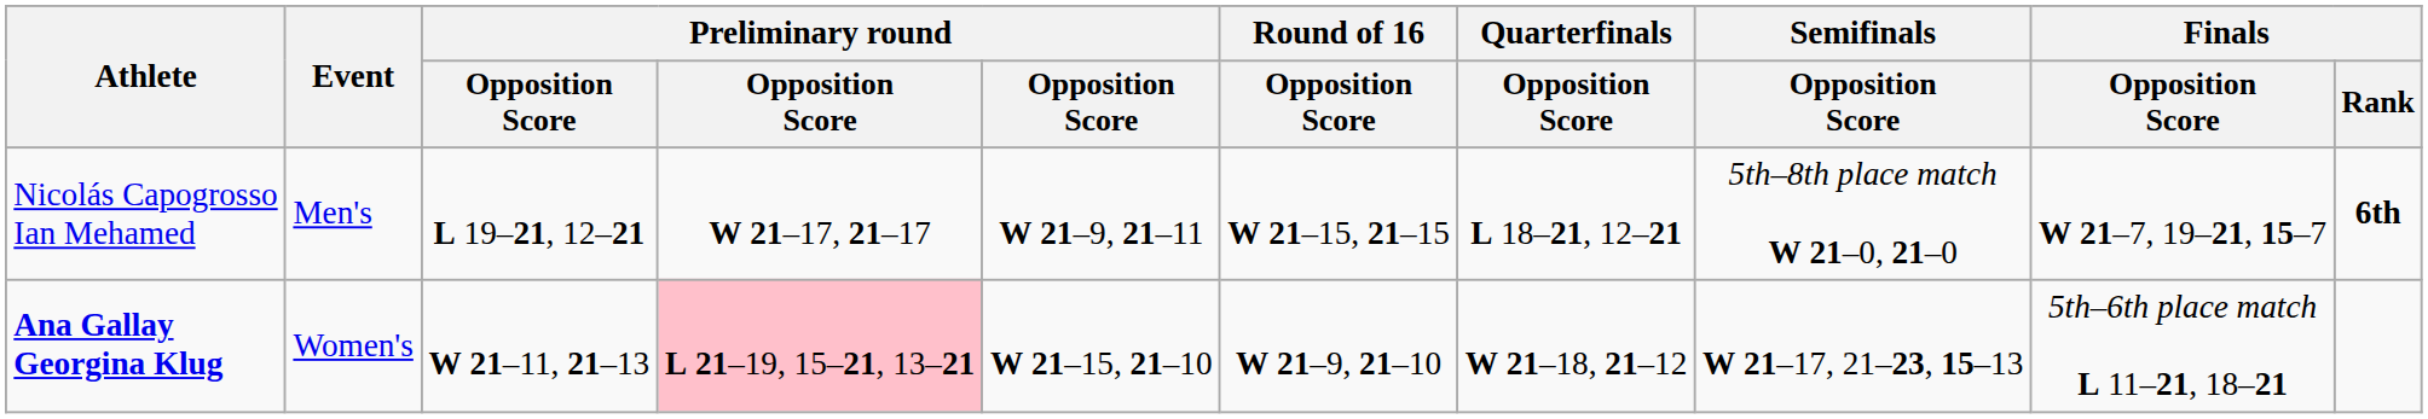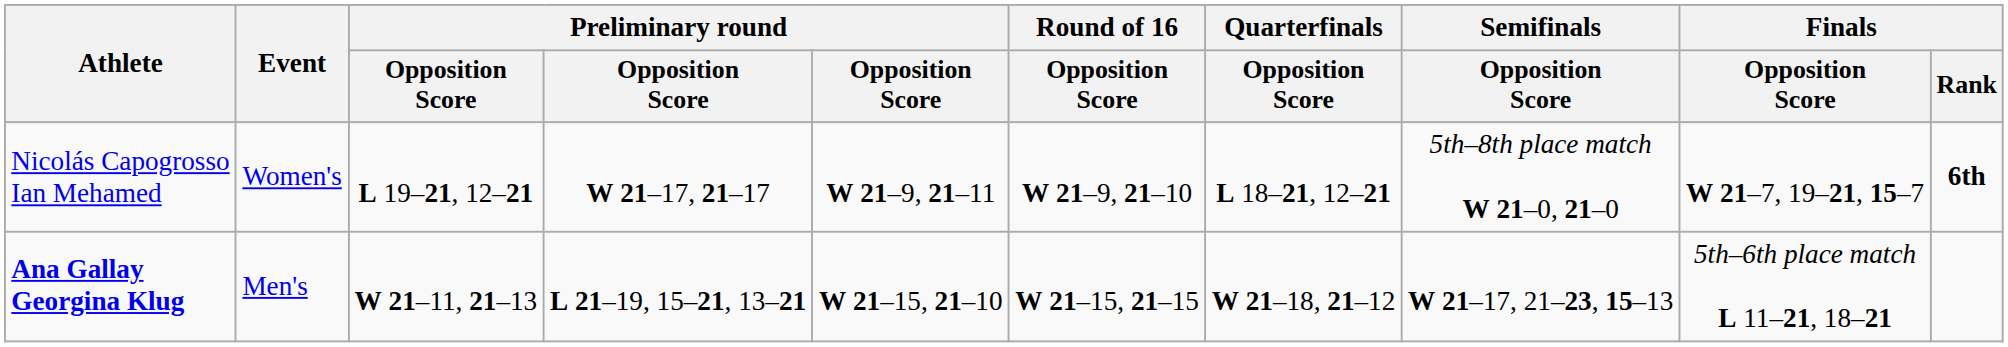 <table class="wikitable" border="1" style="font-size:90%">
 <tr>
 <th rowspan=2>Athlete</th>
 <th rowspan=2>Event</th>
 <th colspan=3>Preliminary round</th>
 <th>Round of 16</th>
 <th>Quarterfinals</th>
 <th>Semifinals</th>
 <th colspan=2>Finals</th>
 </tr>
 <tr style="font-size:95%">
 <th>Opposition<br>Score</th>
 <th>Opposition<br>Score</th>
 <th>Opposition<br>Score</th>
 <th>Opposition<br>Score</th>
 <th>Opposition<br>Score</th>
 <th>Opposition<br>Score</th>
 <th>Opposition<br>Score</th>
 <th>Rank</th>
 </tr>
 <tr align=center>
 <td align=left><a href='#'>Nicolás Capogrosso</a> <br> <a href='#'>Ian Mehamed</a></td>
-<td align=left><a href='#'>Men's</a></td>
+<td align=left><a href='#'>Women's</a></td>
 <td><br><strong>L</strong> 19–<strong>21</strong>, 12–<strong>21</strong></td>
 <td><br><strong>W</strong> <strong>21</strong>–17, <strong>21</strong>–17</td>
 <td><br><strong>W</strong> <strong>21</strong>–9, <strong>21</strong>–11</td>
-<td><br><strong>W</strong> <strong>21</strong>–15, <strong>21</strong>–15</td>
+<td><br><strong>W</strong> <strong>21</strong>–9, <strong>21</strong>–10</td>
 <td><br><strong>L</strong> 18–<strong>21</strong>, 12–<strong>21</strong></td>
 <td><em>5th–8th place match</em><br><br><strong>W</strong> <strong>21</strong>–0, <strong>21</strong>–0</td>
 <td><br><strong>W</strong> <strong>21</strong>–7, 19–<strong>21</strong>, <strong>15</strong>–7</td>
 <td><strong>6th</strong></td>
 </tr>
 <tr align=center>
 <td align=left><strong><a href='#'>Ana Gallay</a></strong><br><strong><a href='#'>Georgina Klug</a></strong></td>
-<td align=left><a href='#'>Women's</a></td>
+<td align=left><a href='#'>Men's</a></td>
 <td><br><strong>W</strong> <strong>21</strong>–11, <strong>21</strong>–13</td>
-<td style="background: pink;"><br><strong>L</strong> <strong>21</strong>–19, 15–<strong>21</strong>, 13–<strong>21</strong></td>
+<td><br><strong>L</strong> <strong>21</strong>–19, 15–<strong>21</strong>, 13–<strong>21</strong></td>
 <td><br><strong>W</strong> <strong>21</strong>–15, <strong>21</strong>–10</td>
-<td><br><strong>W</strong> <strong>21</strong>–9, <strong>21</strong>–10</td>
+<td><br><strong>W</strong> <strong>21</strong>–15, <strong>21</strong>–15</td>
 <td><br><strong>W</strong> <strong>21</strong>–18, <strong>21</strong>–12</td>
 <td><br><strong>W</strong> <strong>21</strong>–17, 21–<strong>23</strong>, <strong>15</strong>–13</td>
 <td><em>5th–6th place match</em><br><br><strong>L</strong> 11–<strong>21</strong>, 18–<strong>21</strong></td>
 <td></td>
 </tr>
 </table>
